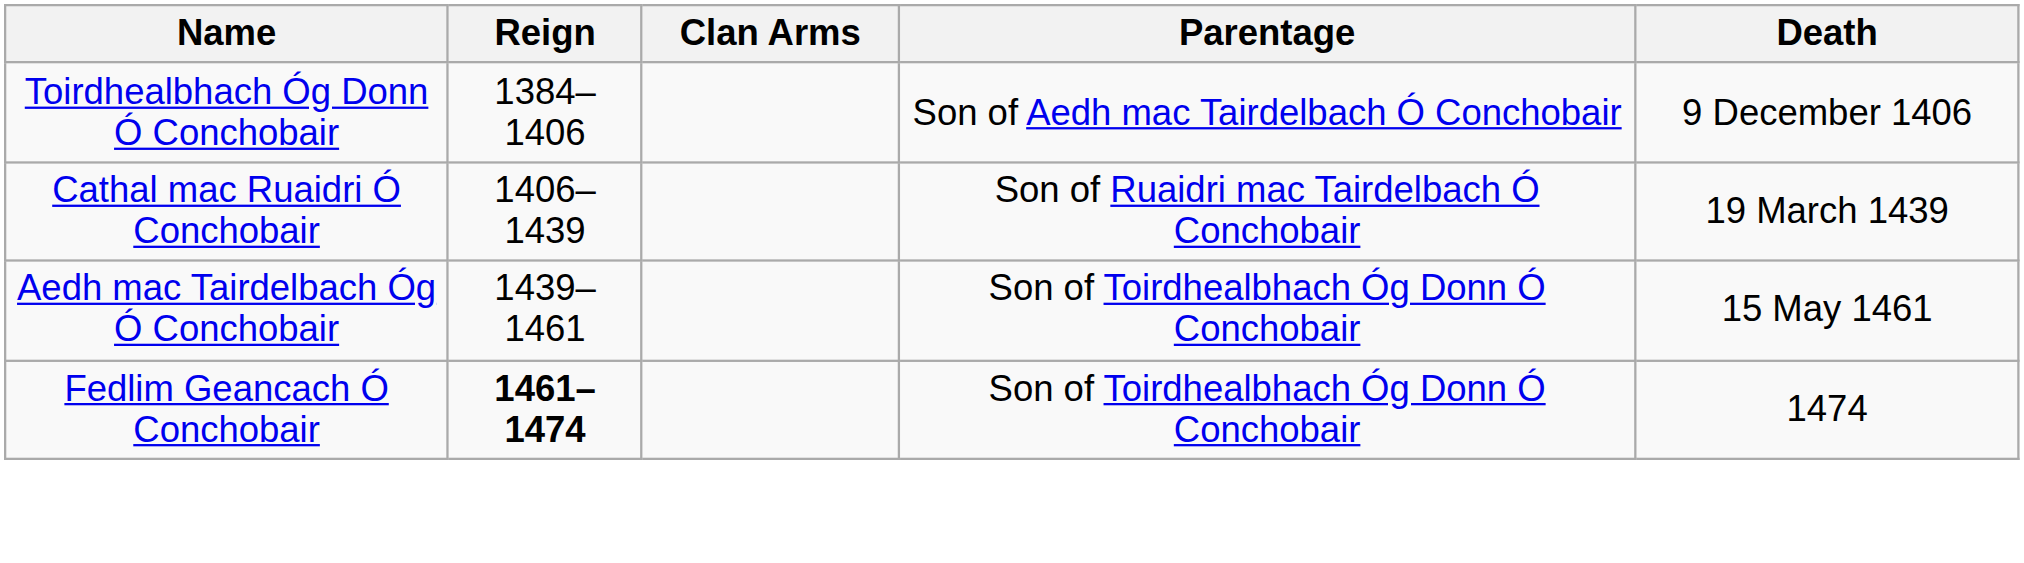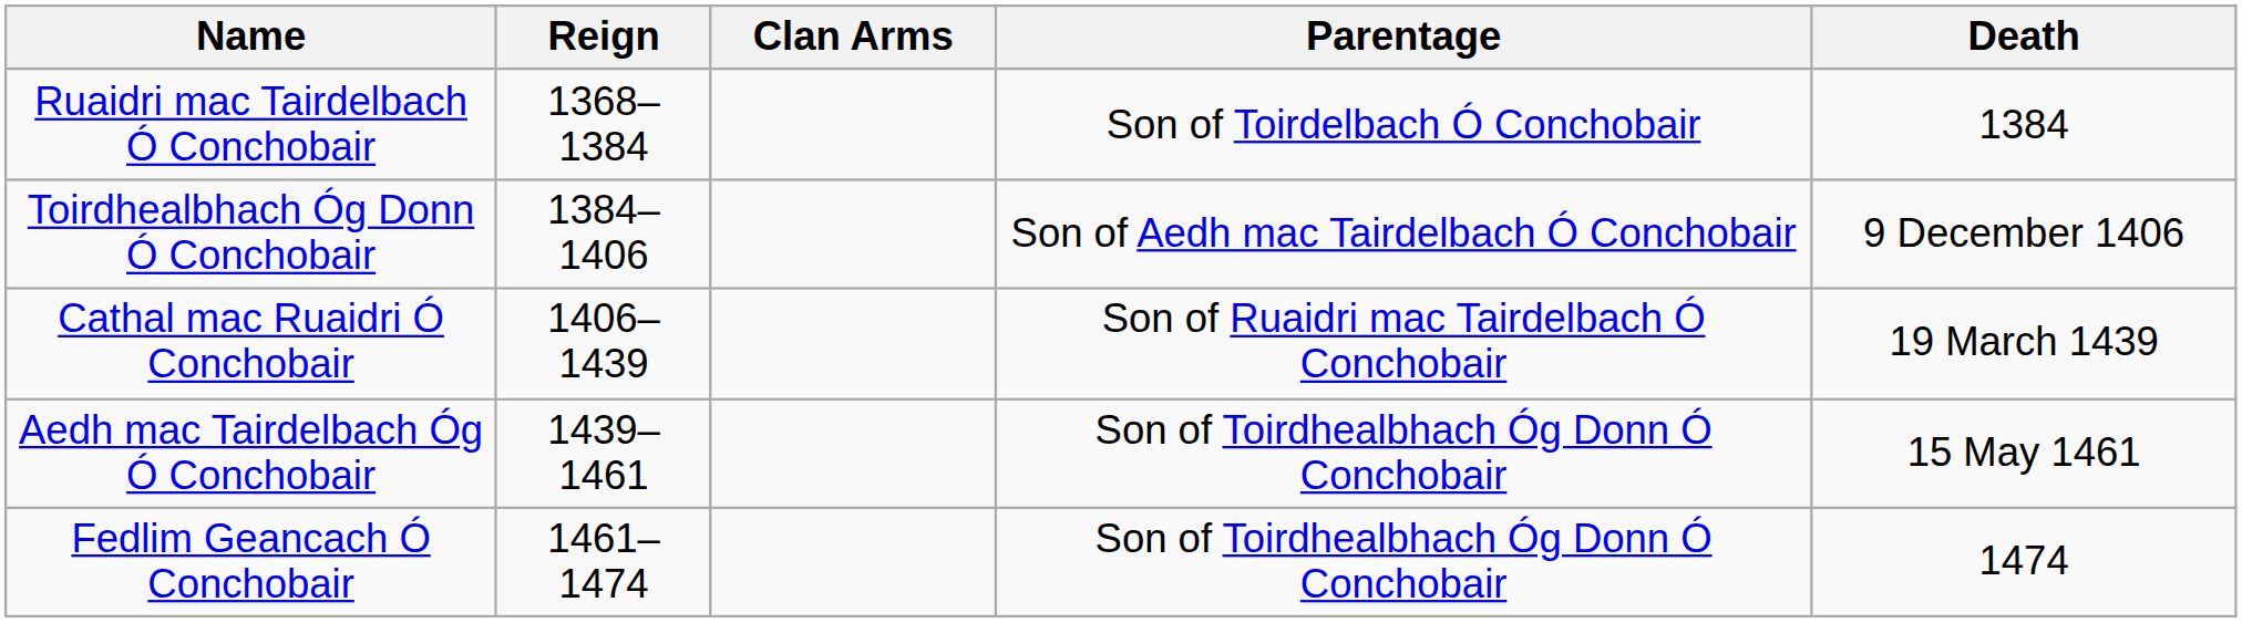 <table style="text-align:center; width:100%" class="wikitable">
 <tr>
 <th style="width:22%">Name</th>
 <th>Reign</th>
 <th style="width:105px">Clan Arms</th>
 <th>Parentage</th>
 <th style="width:19%">Death</th>
+</tr>
+<tr>
+<td><a href='#'>Ruaidri mac Tairdelbach Ó Conchobair</a></td>
+<td>1368–1384</td>
+<td></td>
+<td>Son of <a href='#'>Toirdelbach Ó Conchobair</a></td>
+<td>1384</td>
 </tr>
 <tr>
 <td><a href='#'>Toirdhealbhach Óg Donn Ó Conchobair</a></td>
 <td>1384–1406</td>
 <td></td>
 <td>Son of <a href='#'>Aedh mac Tairdelbach Ó Conchobair</a></td>
 <td>9 December 1406</td>
 </tr>
 <tr>
 <td><a href='#'>Cathal mac Ruaidri Ó Conchobair</a></td>
 <td>1406–1439</td>
 <td></td>
 <td>Son of <a href='#'>Ruaidri mac Tairdelbach Ó Conchobair</a></td>
 <td>19 March 1439</td>
 </tr>
 <tr>
 <td><a href='#'>Aedh mac Tairdelbach Óg Ó Conchobair</a></td>
 <td>1439–1461</td>
 <td></td>
 <td>Son of <a href='#'>Toirdhealbhach Óg Donn Ó Conchobair</a></td>
 <td>15 May 1461</td>
 </tr>
 <tr>
 <td><a href='#'>Fedlim Geancach Ó Conchobair</a></td>
-<td><strong>1461–1474</strong></td>
+<td>1461–1474</td>
 <td></td>
 <td>Son of <a href='#'>Toirdhealbhach Óg Donn Ó Conchobair</a></td>
 <td>1474</td>
 </tr>
 </table>
